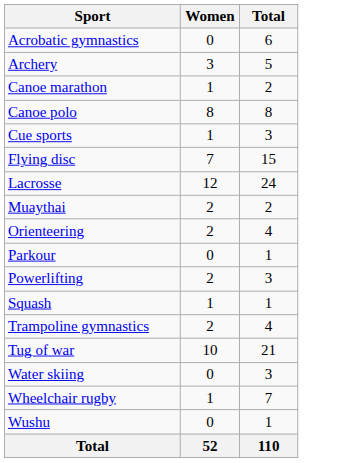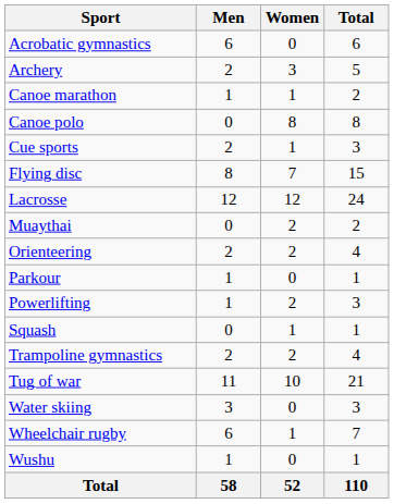 <table class="wikitable sortable" style="text-align:center;">
 <tr>
 <th width=180>Sport</th>
+<th width=55>Men</th>
 <th width=55>Women</th>
 <th width=55>Total</th>
 </tr>
 <tr>
 <td align=left><a href='#'>Acrobatic gymnastics</a></td>
+<td>6</td>
 <td>0</td>
 <td>6</td>
 </tr>
 <tr>
 <td align=left><a href='#'>Archery</a></td>
+<td>2</td>
 <td>3</td>
 <td>5</td>
 </tr>
 <tr>
 <td align=left><a href='#'>Canoe marathon</a></td>
 <td>1</td>
+<td>1</td>
 <td>2</td>
 </tr>
 <tr>
 <td align=left><a href='#'>Canoe polo</a></td>
+<td>0</td>
 <td>8</td>
 <td>8</td>
 </tr>
 <tr>
 <td align=left><a href='#'>Cue sports</a></td>
+<td>2</td>
 <td>1</td>
 <td>3</td>
 </tr>
 <tr>
 <td align=left><a href='#'>Flying disc</a></td>
+<td>8</td>
 <td>7</td>
 <td>15</td>
 </tr>
 <tr>
 <td align=left><a href='#'>Lacrosse</a></td>
 <td>12</td>
+<td>12</td>
 <td>24</td>
 </tr>
 <tr>
 <td align=left><a href='#'>Muaythai</a></td>
+<td>0</td>
 <td>2</td>
 <td>2</td>
 </tr>
 <tr>
 <td align=left><a href='#'>Orienteering</a></td>
 <td>2</td>
+<td>2</td>
 <td>4</td>
 </tr>
 <tr>
 <td align=left><a href='#'>Parkour</a></td>
+<td>1</td>
 <td>0</td>
 <td>1</td>
 </tr>
 <tr>
 <td align=left><a href='#'>Powerlifting</a></td>
+<td>1</td>
 <td>2</td>
 <td>3</td>
 </tr>
 <tr>
 <td align=left><a href='#'>Squash</a></td>
+<td>0</td>
 <td>1</td>
 <td>1</td>
 </tr>
 <tr>
 <td align=left><a href='#'>Trampoline gymnastics</a></td>
 <td>2</td>
+<td>2</td>
 <td>4</td>
 </tr>
 <tr>
 <td align=left><a href='#'>Tug of war</a></td>
+<td>11</td>
 <td>10</td>
 <td>21</td>
 </tr>
 <tr>
 <td align=left><a href='#'>Water skiing</a></td>
+<td>3</td>
 <td>0</td>
 <td>3</td>
 </tr>
 <tr>
 <td align=left><a href='#'>Wheelchair rugby</a></td>
+<td>6</td>
 <td>1</td>
 <td>7</td>
 </tr>
 <tr>
 <td align=left><a href='#'>Wushu</a></td>
+<td>1</td>
 <td>0</td>
 <td>1</td>
 </tr>
 <tr>
 <th>Total</th>
+<th>58</th>
 <th>52</th>
 <th>110</th>
 </tr>
 </table>
